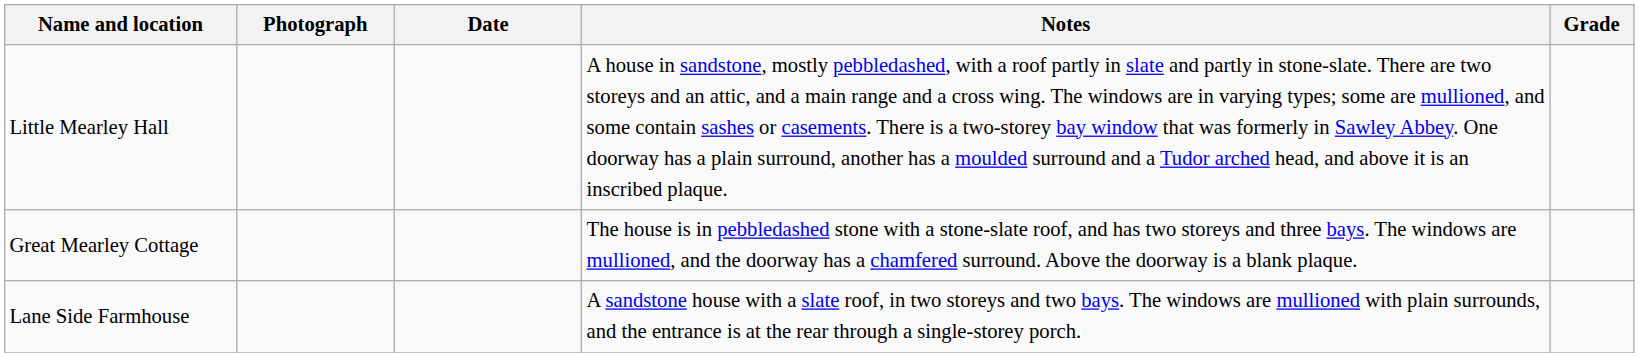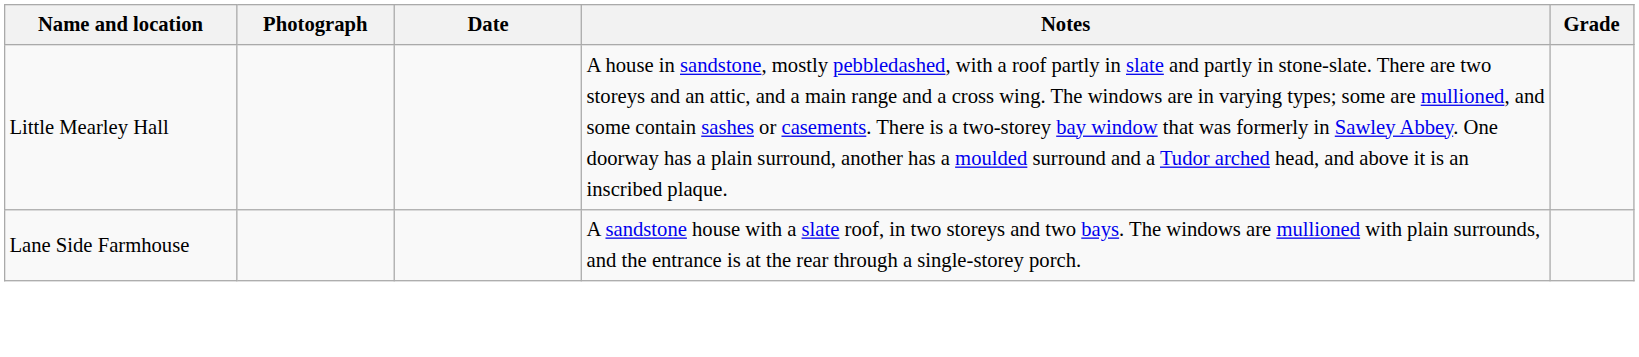 <table class="wikitable sortable plainrowheaders" style="width:100%;border:0px;text-align:left;line-height:150%;">
 <tr>
 <th scope="col"  style="width:150px">Name and location</th>
 <th scope="col"  style="width:100px" class="unsortable">Photograph</th>
 <th scope="col"  style="width:120px">Date</th>
 <th scope="col"  style="width:650px" class="unsortable">Notes</th>
 <th scope="col"  style="width:50px">Grade</th>
 </tr>
 <tr>
 <td>Little Mearley Hall<br><small></small></td>
 <td></td>
 <td align="center"></td>
 <td>A house in <a href='#'>sandstone</a>, mostly <a href='#'>pebbledashed</a>, with a roof partly in <a href='#'>slate</a> and partly in stone-slate.  There are two storeys and an attic, and a main range and a cross wing.  The windows are in varying types; some are <a href='#'>mullioned</a>, and some contain <a href='#'>sashes</a> or <a href='#'>casements</a>.  There is a two-storey <a href='#'>bay window</a> that was formerly in <a href='#'>Sawley Abbey</a>.  One doorway has a plain surround, another has a <a href='#'>moulded</a> surround and a <a href='#'>Tudor arched</a> head, and above it is an inscribed plaque.</td>
 <td align="center" ></td>
 </tr>
 <tr>
-<td>Great Mearley Cottage<br><small></small></td>
-<td></td>
-<td align="center"></td>
-<td>The house is in <a href='#'>pebbledashed</a> stone with a stone-slate roof, and has two storeys and three <a href='#'>bays</a>.  The windows are <a href='#'>mullioned</a>, and the doorway has a <a href='#'>chamfered</a> surround.  Above the doorway is a blank plaque.</td>
-<td align="center" ></td>
-</tr>
-<tr>
 <td>Lane Side Farmhouse<br><small></small></td>
 <td></td>
 <td align="center"></td>
 <td>A <a href='#'>sandstone</a> house with a <a href='#'>slate</a> roof, in two storeys and two <a href='#'>bays</a>.  The windows are <a href='#'>mullioned</a> with plain surrounds, and the entrance is at the rear through a single-storey porch.</td>
 <td align="center" ></td>
 </tr>
 <tr>
 </tr>
 </table>
